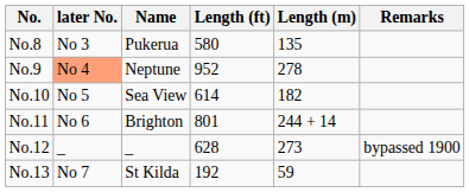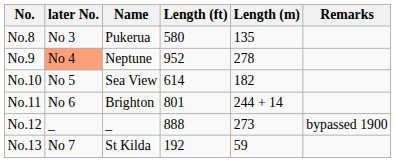 <table class="wikitable sortable">
 <tr>
 <th>No.</th>
 <th>later No.</th>
 <th>Name</th>
 <th>Length (ft)</th>
 <th>Length (m)</th>
 <th>Remarks</th>
 </tr>
 <tr>
 <td>No.8</td>
 <td>No 3</td>
 <td>Pukerua</td>
 <td>580</td>
 <td>135</td>
 <td></td>
 </tr>
 <tr>
 <td>No.9</td>
 <td style="background: lightsalmon;">No 4</td>
 <td>Neptune</td>
 <td>952</td>
 <td>278</td>
 <td></td>
 </tr>
 <tr>
 <td>No.10</td>
 <td>No 5</td>
 <td>Sea View</td>
 <td>614</td>
 <td>182</td>
 <td></td>
 </tr>
 <tr>
 <td>No.11</td>
 <td>No 6</td>
 <td>Brighton</td>
 <td>801</td>
 <td>244 + 14</td>
 <td></td>
 </tr>
 <tr>
 <td>No.12</td>
 <td>_</td>
 <td>_</td>
-<td>628</td>
+<td>888</td>
 <td>273</td>
 <td>bypassed 1900</td>
 </tr>
 <tr>
 <td>No.13</td>
 <td>No 7</td>
 <td>St Kilda</td>
 <td>192</td>
 <td>59</td>
 <td></td>
 </tr>
 </table>
